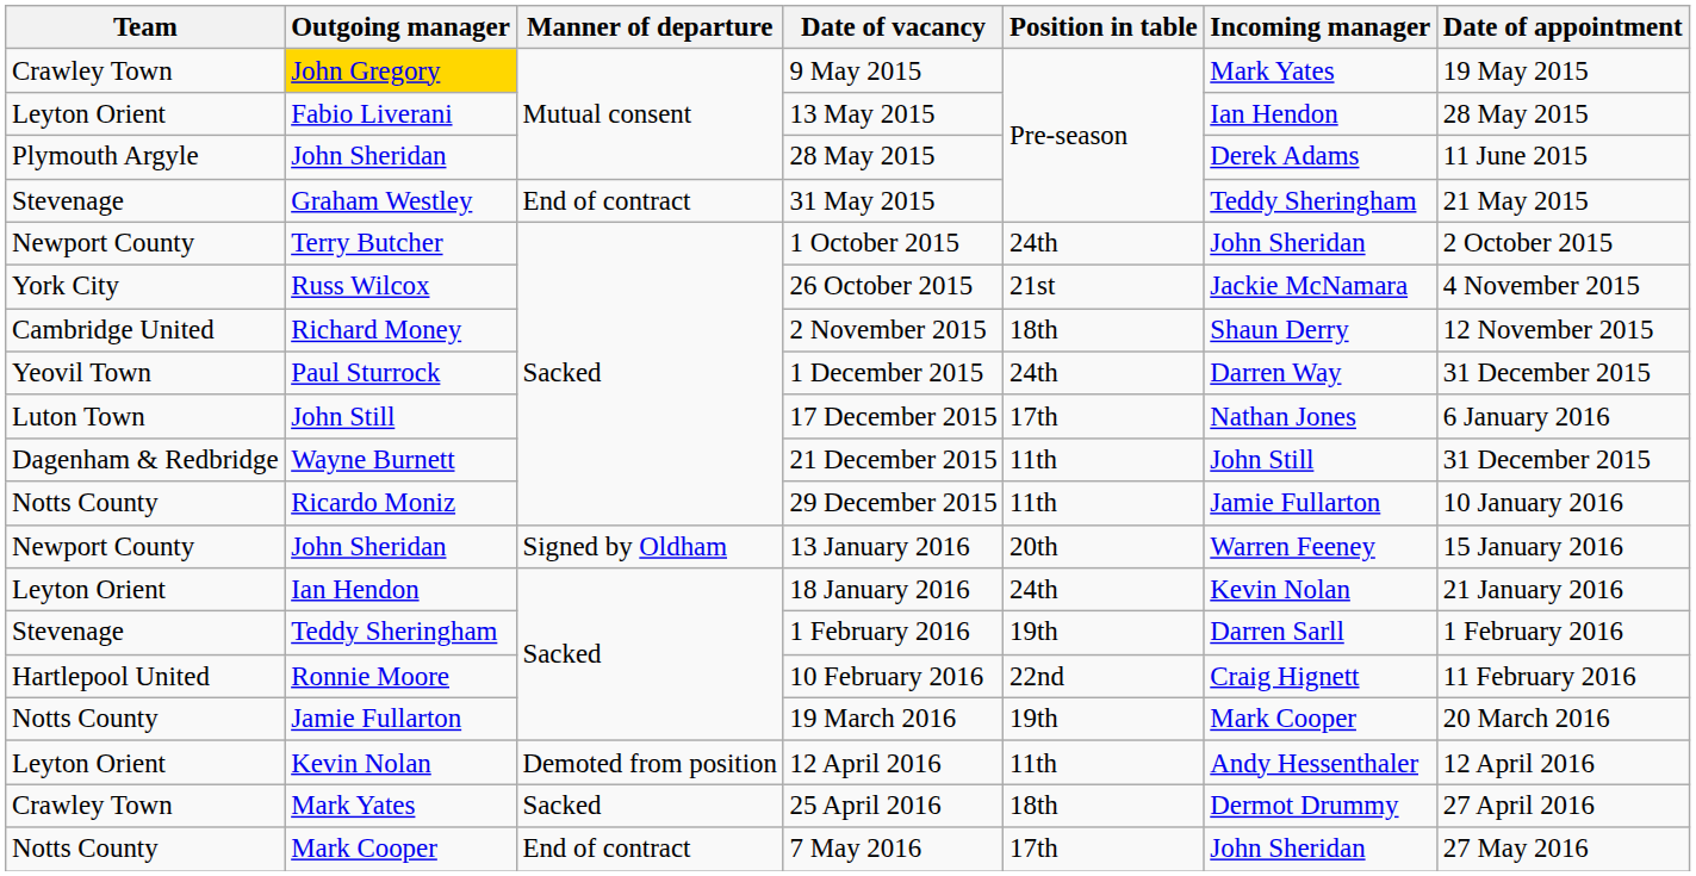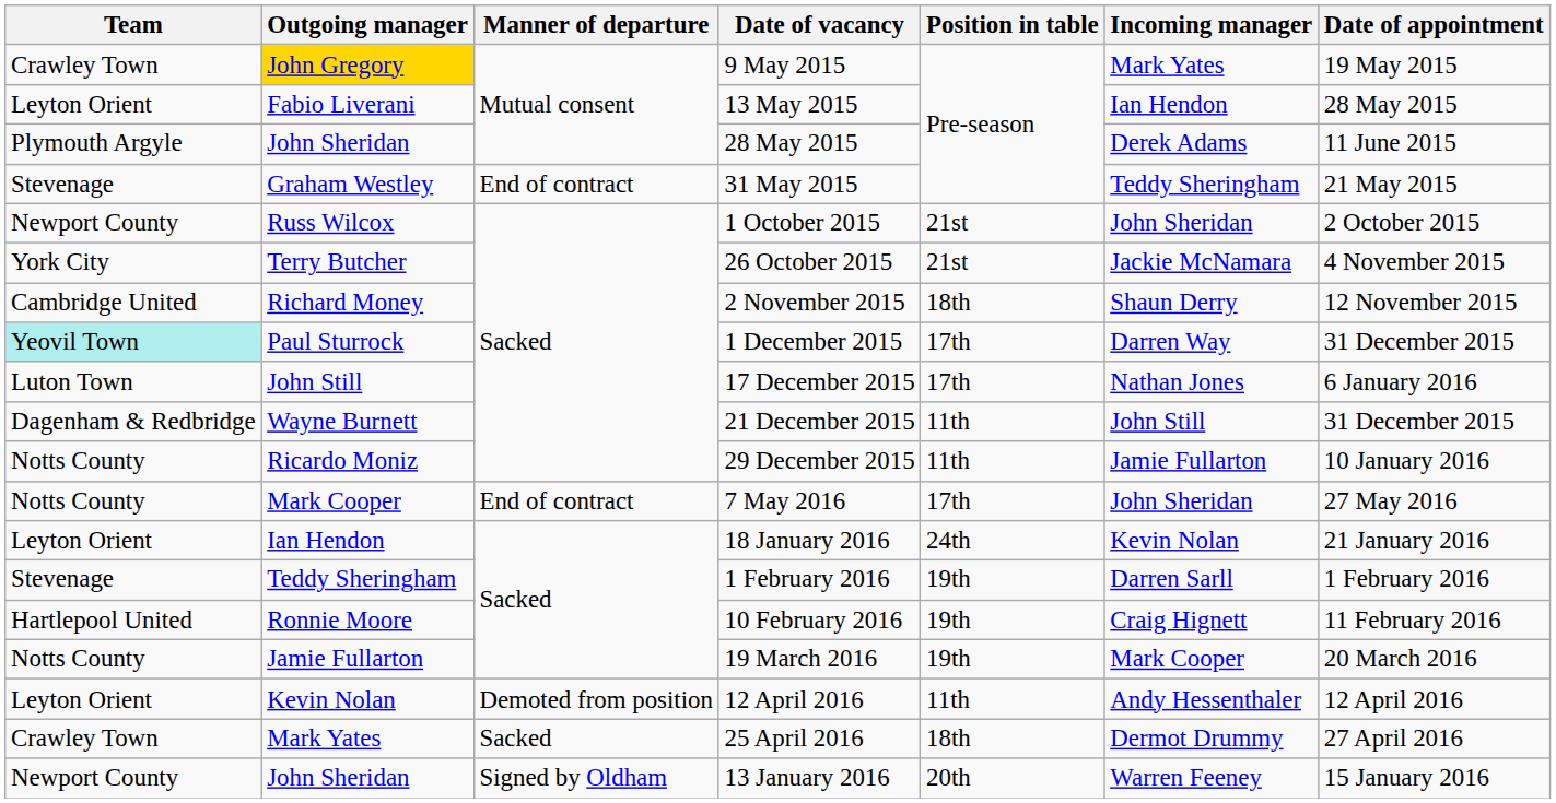 <table class="wikitable sortable">
 <tr>
 <th width-200>Team</th>
 <th>Outgoing manager</th>
 <th>Manner of departure</th>
 <th>Date of vacancy</th>
 <th>Position in table</th>
 <th>Incoming manager</th>
 <th>Date of appointment</th>
 </tr>
 <tr>
 <td>Crawley Town</td>
 <td style="background: gold;"> <a href='#'>John Gregory</a></td>
 <td rowspan=3>Mutual consent</td>
 <td>9 May 2015</td>
 <td rowspan=4>Pre-season</td>
 <td> <a href='#'>Mark Yates</a></td>
 <td>19 May 2015</td>
 </tr>
 <tr>
 <td>Leyton Orient</td>
 <td> <a href='#'>Fabio Liverani</a></td>
 <td>13 May 2015</td>
 <td> <a href='#'>Ian Hendon</a></td>
 <td>28 May 2015</td>
 </tr>
 <tr>
 <td>Plymouth Argyle</td>
 <td> <a href='#'>John Sheridan</a></td>
 <td>28 May 2015</td>
 <td> <a href='#'>Derek Adams</a></td>
 <td>11 June 2015</td>
 </tr>
 <tr>
 <td>Stevenage</td>
 <td> <a href='#'>Graham Westley</a></td>
 <td>End of contract</td>
 <td>31 May 2015</td>
 <td> <a href='#'>Teddy Sheringham</a></td>
 <td>21 May 2015</td>
 </tr>
 <tr>
 <td>Newport County</td>
-<td> <a href='#'>Terry Butcher</a></td>
+<td> <a href='#'>Russ Wilcox</a></td>
 <td rowspan=7>Sacked</td>
 <td>1 October 2015</td>
-<td>24th</td>
+<td>21st</td>
 <td> <a href='#'>John Sheridan</a></td>
 <td>2 October 2015</td>
 </tr>
 <tr>
 <td>York City</td>
-<td> <a href='#'>Russ Wilcox</a></td>
+<td> <a href='#'>Terry Butcher</a></td>
 <td>26 October 2015</td>
 <td>21st</td>
 <td> <a href='#'>Jackie McNamara</a></td>
 <td>4 November 2015</td>
 </tr>
 <tr>
 <td>Cambridge United</td>
 <td> <a href='#'>Richard Money</a></td>
 <td>2 November 2015</td>
 <td>18th</td>
 <td> <a href='#'>Shaun Derry</a></td>
 <td>12 November 2015</td>
 </tr>
 <tr>
-<td>Yeovil Town</td>
+<td style="background: paleturquoise;">Yeovil Town</td>
 <td> <a href='#'>Paul Sturrock</a></td>
 <td>1 December 2015</td>
-<td>24th</td>
+<td>17th</td>
 <td> <a href='#'>Darren Way</a></td>
 <td>31 December 2015</td>
 </tr>
 <tr>
 <td>Luton Town</td>
 <td> <a href='#'>John Still</a></td>
 <td>17 December 2015</td>
 <td>17th</td>
 <td> <a href='#'>Nathan Jones</a></td>
 <td>6 January 2016</td>
 </tr>
 <tr>
 <td>Dagenham & Redbridge</td>
 <td> <a href='#'>Wayne Burnett</a></td>
 <td>21 December 2015</td>
 <td>11th</td>
 <td> <a href='#'>John Still</a></td>
 <td>31 December 2015</td>
 </tr>
 <tr>
 <td>Notts County</td>
 <td> <a href='#'>Ricardo Moniz</a></td>
 <td>29 December 2015</td>
 <td>11th</td>
 <td> <a href='#'>Jamie Fullarton</a></td>
 <td>10 January 2016</td>
 </tr>
 <tr>
-<td>Newport County</td>
+<td>Notts County</td>
+<td> <a href='#'>Mark Cooper</a></td>
+<td>End of contract</td>
+<td>7 May 2016</td>
+<td>17th</td>
 <td> <a href='#'>John Sheridan</a></td>
-<td>Signed by <a href='#'>Oldham</a></td>
-<td>13 January 2016</td>
-<td>20th</td>
-<td> <a href='#'>Warren Feeney</a></td>
-<td>15 January 2016</td>
+<td>27 May 2016</td>
 </tr>
 <tr>
 <td>Leyton Orient</td>
 <td> <a href='#'>Ian Hendon</a></td>
 <td rowspan=4>Sacked</td>
 <td>18 January 2016</td>
 <td>24th</td>
 <td> <a href='#'>Kevin Nolan</a></td>
 <td>21 January 2016</td>
 </tr>
 <tr>
 <td>Stevenage</td>
 <td> <a href='#'>Teddy Sheringham</a></td>
 <td>1 February 2016</td>
 <td>19th</td>
 <td> <a href='#'>Darren Sarll</a></td>
 <td>1 February 2016</td>
 </tr>
 <tr>
 <td>Hartlepool United</td>
 <td> <a href='#'>Ronnie Moore</a></td>
 <td>10 February 2016</td>
-<td>22nd</td>
+<td>19th</td>
 <td> <a href='#'>Craig Hignett</a></td>
 <td>11 February 2016</td>
 </tr>
 <tr>
 <td>Notts County</td>
 <td> <a href='#'>Jamie Fullarton</a></td>
 <td>19 March 2016</td>
 <td>19th</td>
 <td> <a href='#'>Mark Cooper</a></td>
 <td>20 March 2016</td>
 </tr>
 <tr>
 <td>Leyton Orient</td>
 <td> <a href='#'>Kevin Nolan</a></td>
 <td>Demoted from position</td>
 <td>12 April 2016</td>
 <td>11th</td>
 <td> <a href='#'>Andy Hessenthaler</a></td>
 <td>12 April 2016</td>
 </tr>
 <tr>
 <td>Crawley Town</td>
 <td> <a href='#'>Mark Yates</a></td>
 <td>Sacked</td>
 <td>25 April 2016</td>
 <td>18th</td>
 <td> <a href='#'>Dermot Drummy</a></td>
 <td>27 April 2016</td>
 </tr>
 <tr>
-<td>Notts County</td>
-<td> <a href='#'>Mark Cooper</a></td>
-<td>End of contract</td>
-<td>7 May 2016</td>
-<td>17th</td>
+<td>Newport County</td>
 <td> <a href='#'>John Sheridan</a></td>
-<td>27 May 2016</td>
+<td>Signed by <a href='#'>Oldham</a></td>
+<td>13 January 2016</td>
+<td>20th</td>
+<td> <a href='#'>Warren Feeney</a></td>
+<td>15 January 2016</td>
 </tr>
 </table>
